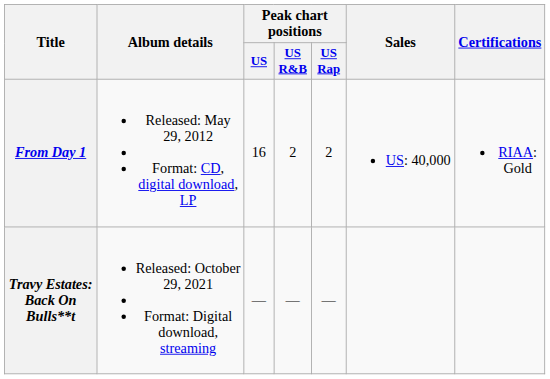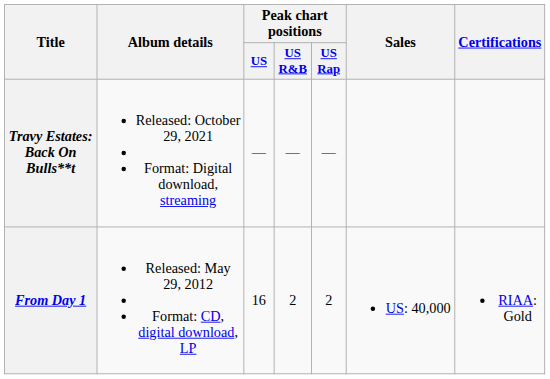 <table class="wikitable plainrowheaders" style="text-align:center;">
 <tr>
 <th scope="col" rowspan="2" style="width:11em;">Title</th>
 <th scope="col" rowspan="2" style="width:16em;">Album details</th>
 <th scope="col" colspan="3">Peak chart positions</th>
 <th scope="col" rowspan="2" style="width:11em;">Sales</th>
 <th rowspan="2"><a href='#'>Certifications</a></th>
 </tr>
 <tr>
 <th scope="col" style="width:3em;font-size:90%;"><a href='#'>US</a><br></th>
 <th scope="col" style="width:3em;font-size:90%;"><a href='#'>US R&B</a><br></th>
 <th scope="col" style="width:3em;font-size:90%;"><a href='#'>US Rap</a><br></th>
 </tr>
 <tr>
+<th scope="row"><em>Travy Estates: Back On Bulls**t</em></th>
+<td><br><ul><li>Released: October 29, 2021</li><li></li><li>Format: Digital download, <a href='#'>streaming</a></li></ul></td>
+<td>—</td>
+<td>—</td>
+<td>—</td>
+<td></td>
+<td></td>
+</tr>
+<tr>
 <th scope="row"><em><a href='#'>From Day 1</a></em></th>
 <td><br><ul><li>Released: May 29, 2012</li><li></li><li>Format: <a href='#'>CD</a>, <a href='#'>digital download</a>, <a href='#'>LP</a></li></ul></td>
 <td>16</td>
 <td>2</td>
 <td>2</td>
 <td><br><ul><li><a href='#'>US</a>: 40,000</li></ul></td>
 <td><br><ul><li><a href='#'>RIAA</a>: Gold</li></ul></td>
 </tr>
-<tr>
-<th scope="row"><em>Travy Estates: Back On Bulls**t</em></th>
-<td><br><ul><li>Released: October 29, 2021</li><li></li><li>Format: Digital download, <a href='#'>streaming</a></li></ul></td>
-<td>—</td>
-<td>—</td>
-<td>—</td>
-<td></td>
-<td></td>
-</tr>
 </table>
